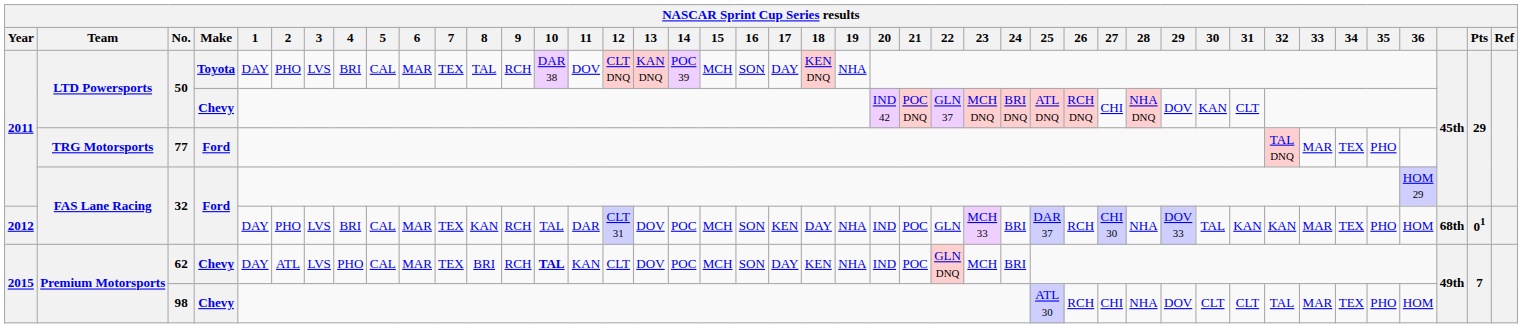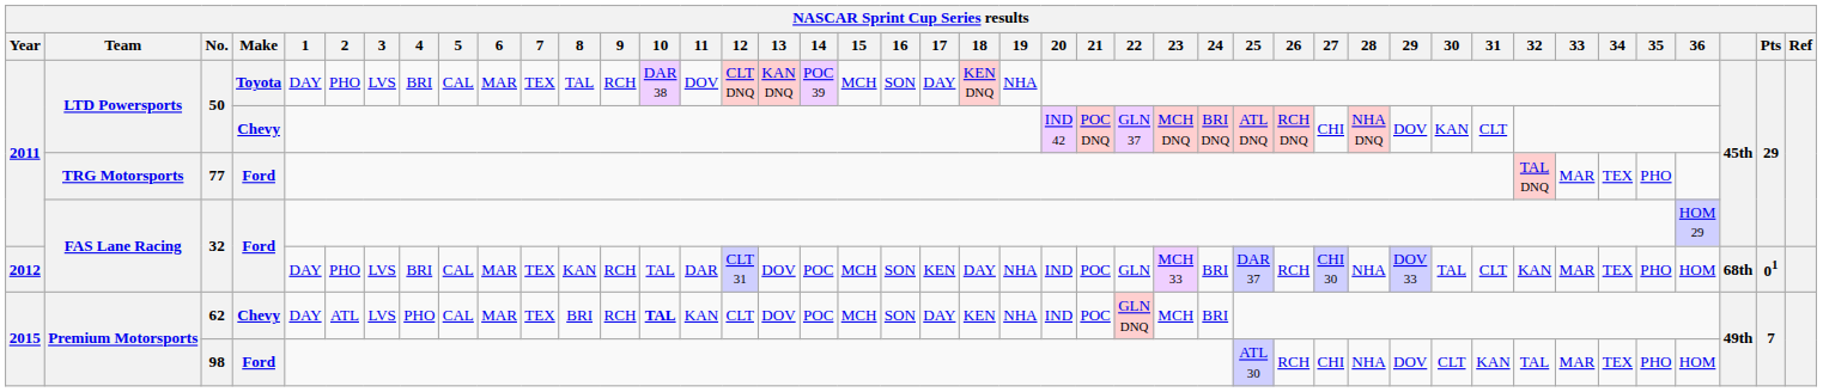 <table class="wikitable " style="text-align:center; font-size:75%">
 <tr>
 <th colspan=45><a href='#'>NASCAR Sprint Cup Series</a> results</th>
 </tr>
 <tr>
 <th>Year</th>
 <th>Team</th>
 <th>No.</th>
 <th>Make</th>
 <th>1</th>
 <th>2</th>
 <th>3</th>
 <th>4</th>
 <th>5</th>
 <th>6</th>
 <th>7</th>
 <th>8</th>
 <th>9</th>
 <th>10</th>
 <th>11</th>
 <th>12</th>
 <th>13</th>
 <th>14</th>
 <th>15</th>
 <th>16</th>
 <th>17</th>
 <th>18</th>
 <th>19</th>
 <th>20</th>
 <th>21</th>
 <th>22</th>
 <th>23</th>
 <th>24</th>
 <th>25</th>
 <th>26</th>
 <th>27</th>
 <th>28</th>
 <th>29</th>
 <th>30</th>
 <th>31</th>
 <th>32</th>
 <th>33</th>
 <th>34</th>
 <th>35</th>
 <th>36</th>
 <th></th>
 <th>Pts</th>
 <th>Ref</th>
 </tr>
 <tr>
 <th rowspan=4><a href='#'>2011</a></th>
 <th rowspan=2><a href='#'>LTD Powersports</a></th>
 <th rowspan=2>50</th>
 <th><a href='#'>Toyota</a></th>
 <td><a href='#'>DAY</a></td>
 <td><a href='#'>PHO</a></td>
 <td><a href='#'>LVS</a></td>
 <td><a href='#'>BRI</a></td>
 <td><a href='#'>CAL</a></td>
 <td><a href='#'>MAR</a></td>
 <td><a href='#'>TEX</a></td>
 <td><a href='#'>TAL</a></td>
 <td><a href='#'>RCH</a></td>
 <td style="background:#EFCFFF;"><a href='#'>DAR</a><br><small>38</small></td>
 <td><a href='#'>DOV</a></td>
 <td style="background:#FFCFCF;"><a href='#'>CLT</a><br><small>DNQ</small></td>
 <td style="background:#FFCFCF;"><a href='#'>KAN</a><br><small>DNQ</small></td>
 <td style="background:#EFCFFF;"><a href='#'>POC</a><br><small>39</small></td>
 <td><a href='#'>MCH</a></td>
 <td><a href='#'>SON</a></td>
 <td><a href='#'>DAY</a></td>
 <td style="background:#FFCFCF;"><a href='#'>KEN</a><br><small>DNQ</small></td>
 <td><a href='#'>NHA</a></td>
 <td colspan=17></td>
 <th rowspan=4>45th</th>
 <th rowspan=4>29</th>
 <th rowspan=4></th>
 </tr>
 <tr>
 <th><a href='#'>Chevy</a></th>
 <td colspan=19></td>
 <td style="background:#EFCFFF;"><a href='#'>IND</a><br><small>42</small></td>
 <td style="background:#FFCFCF;"><a href='#'>POC</a><br><small>DNQ</small></td>
 <td style="background:#EFCFFF;"><a href='#'>GLN</a><br><small>37</small></td>
 <td style="background:#FFCFCF;"><a href='#'>MCH</a><br><small>DNQ</small></td>
 <td style="background:#FFCFCF;"><a href='#'>BRI</a><br><small>DNQ</small></td>
 <td style="background:#FFCFCF;"><a href='#'>ATL</a><br><small>DNQ</small></td>
 <td style="background:#FFCFCF;"><a href='#'>RCH</a><br><small>DNQ</small></td>
 <td><a href='#'>CHI</a></td>
 <td style="background:#FFCFCF;"><a href='#'>NHA</a><br><small>DNQ</small></td>
 <td><a href='#'>DOV</a></td>
 <td><a href='#'>KAN</a></td>
 <td><a href='#'>CLT</a></td>
 <td colspan=5></td>
 </tr>
 <tr>
 <th><a href='#'>TRG Motorsports</a></th>
 <th>77</th>
 <th><a href='#'>Ford</a></th>
 <td colspan=31></td>
 <td style="background:#FFCFCF;"><a href='#'>TAL</a><br><small>DNQ</small></td>
 <td><a href='#'>MAR</a></td>
 <td><a href='#'>TEX</a></td>
 <td><a href='#'>PHO</a></td>
 <td></td>
 </tr>
 <tr>
 <th rowspan=2><a href='#'>FAS Lane Racing</a></th>
 <th rowspan=2>32</th>
 <th rowspan=2><a href='#'>Ford</a></th>
 <td colspan=35></td>
 <td style="background:#CFCFFF;"><a href='#'>HOM</a><br><small>29</small></td>
 </tr>
 <tr>
 <th><a href='#'>2012</a></th>
 <td><a href='#'>DAY</a></td>
 <td><a href='#'>PHO</a></td>
 <td><a href='#'>LVS</a></td>
 <td><a href='#'>BRI</a></td>
 <td><a href='#'>CAL</a></td>
 <td><a href='#'>MAR</a></td>
 <td><a href='#'>TEX</a></td>
 <td><a href='#'>KAN</a></td>
 <td><a href='#'>RCH</a></td>
 <td><a href='#'>TAL</a></td>
 <td><a href='#'>DAR</a></td>
 <td style="background:#CFCFFF;"><a href='#'>CLT</a><br><small>31</small></td>
 <td><a href='#'>DOV</a></td>
 <td><a href='#'>POC</a></td>
 <td><a href='#'>MCH</a></td>
 <td><a href='#'>SON</a></td>
 <td><a href='#'>KEN</a></td>
 <td><a href='#'>DAY</a></td>
 <td><a href='#'>NHA</a></td>
 <td><a href='#'>IND</a></td>
 <td><a href='#'>POC</a></td>
 <td><a href='#'>GLN</a></td>
 <td style="background:#EFCFFF;"><a href='#'>MCH</a><br><small>33</small></td>
 <td><a href='#'>BRI</a></td>
 <td style="background:#CFCFFF;"><a href='#'>DAR</a><br><small>37</small></td>
 <td><a href='#'>RCH</a></td>
 <td style="background:#CFCFFF;"><a href='#'>CHI</a><br><small>30</small></td>
 <td><a href='#'>NHA</a></td>
 <td style="background:#CFCFFF;"><a href='#'>DOV</a><br><small>33</small></td>
 <td><a href='#'>TAL</a></td>
-<td><a href='#'>KAN</a></td>
+<td><a href='#'>CLT</a></td>
 <td><a href='#'>KAN</a></td>
 <td><a href='#'>MAR</a></td>
 <td><a href='#'>TEX</a></td>
 <td><a href='#'>PHO</a></td>
 <td><a href='#'>HOM</a></td>
 <th>68th</th>
 <th>0<sup>1</sup></th>
 <th></th>
 </tr>
 <tr>
 <th rowspan=2><a href='#'>2015</a></th>
 <th rowspan=2><a href='#'>Premium Motorsports</a></th>
 <th>62</th>
 <th><a href='#'>Chevy</a></th>
 <td><a href='#'>DAY</a></td>
 <td><a href='#'>ATL</a></td>
 <td><a href='#'>LVS</a></td>
 <td><a href='#'>PHO</a></td>
 <td><a href='#'>CAL</a></td>
 <td><a href='#'>MAR</a></td>
 <td><a href='#'>TEX</a></td>
 <td><a href='#'>BRI</a></td>
 <td><a href='#'>RCH</a></td>
 <td><strong><a href='#'>TAL</a></strong></td>
 <td><a href='#'>KAN</a></td>
 <td><a href='#'>CLT</a></td>
 <td><a href='#'>DOV</a></td>
 <td><a href='#'>POC</a></td>
 <td><a href='#'>MCH</a></td>
 <td><a href='#'>SON</a></td>
 <td><a href='#'>DAY</a></td>
 <td><a href='#'>KEN</a></td>
 <td><a href='#'>NHA</a></td>
 <td><a href='#'>IND</a></td>
 <td><a href='#'>POC</a></td>
 <td style="background:#FFCFCF;"><a href='#'>GLN</a><br><small>DNQ</small></td>
 <td><a href='#'>MCH</a></td>
 <td><a href='#'>BRI</a></td>
 <td colspan=12></td>
 <th rowspan=2>49th</th>
 <th rowspan=2>7</th>
 <th rowspan=2></th>
 </tr>
 <tr>
 <th>98</th>
-<th><a href='#'>Chevy</a></th>
+<th><a href='#'>Ford</a></th>
 <td colspan=24></td>
 <td style="background:#CFCFFF;"><a href='#'>ATL</a><br><small>30</small></td>
 <td><a href='#'>RCH</a></td>
 <td><a href='#'>CHI</a></td>
 <td><a href='#'>NHA</a></td>
 <td><a href='#'>DOV</a></td>
 <td><a href='#'>CLT</a></td>
-<td><a href='#'>CLT</a></td>
+<td><a href='#'>KAN</a></td>
 <td><a href='#'>TAL</a></td>
 <td><a href='#'>MAR</a></td>
 <td><a href='#'>TEX</a></td>
 <td><a href='#'>PHO</a></td>
 <td><a href='#'>HOM</a></td>
 </tr>
 </table>
